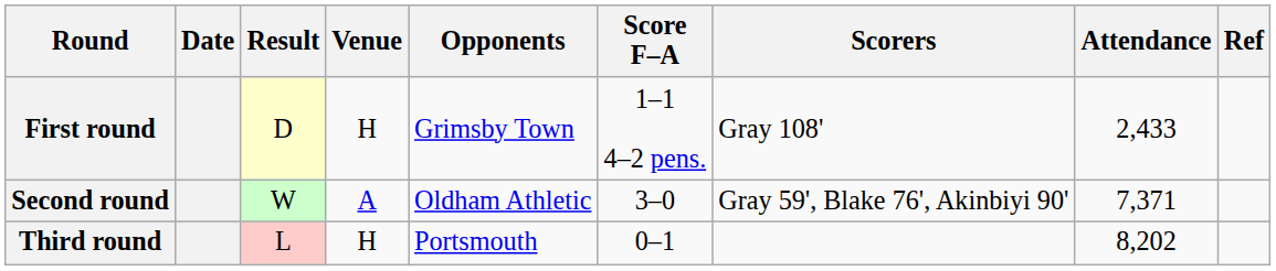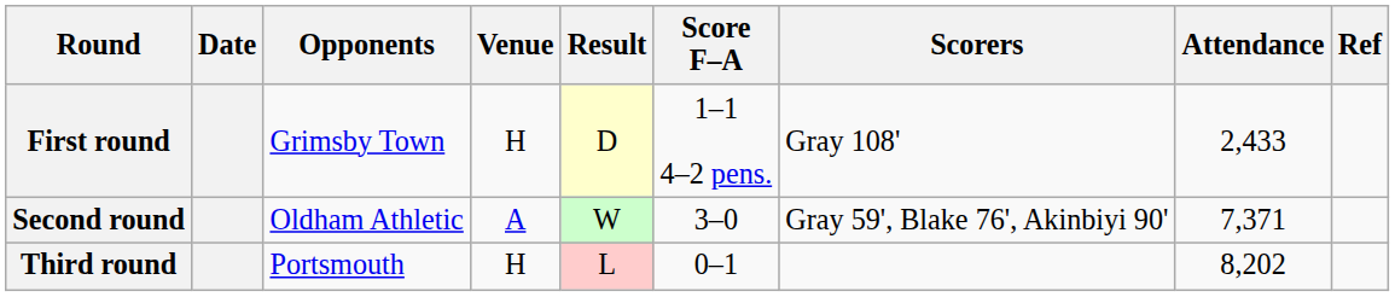 <table class="wikitable plainrowheaders sortable" style="text-align:center">
 <tr>
 <th scope="col">Round</th>
 <th scope="col">Date</th>
+<th scope="col">Opponents</th>
+<th scope="col">Venue</th>
 <th scope="col">Result</th>
-<th scope="col">Venue</th>
-<th scope="col">Opponents</th>
 <th scope="col">Score<br>F–A</th>
 <th scope="col" class="unsortable">Scorers</th>
 <th scope="col">Attendance</th>
 <th scope="col" class="unsortable">Ref</th>
 </tr>
 <tr>
 <th scope="row">First round</th>
 <th scope="row"></th>
+<td align="left"><a href='#'>Grimsby Town</a></td>
+<td>H</td>
 <td style="background-color:#FFFFCC">D</td>
-<td>H</td>
-<td align="left"><a href='#'>Grimsby Town</a></td>
 <td>1–1<br> <br>4–2 <a href='#'>pens.</a></td>
 <td align="left">Gray 108'</td>
 <td>2,433</td>
 <td></td>
 </tr>
 <tr>
 <th scope="row">Second round</th>
 <th scope="row"></th>
+<td align="left"><a href='#'>Oldham Athletic</a></td>
+<td><a href='#'>A</a></td>
 <td style="background-color:#CCFFCC">W</td>
-<td><a href='#'>A</a></td>
-<td align="left"><a href='#'>Oldham Athletic</a></td>
 <td>3–0</td>
 <td align="left">Gray 59', Blake 76', Akinbiyi 90'</td>
 <td>7,371</td>
 <td></td>
 </tr>
 <tr>
 <th scope="row">Third round</th>
 <th scope="row"></th>
+<td align="left"><a href='#'>Portsmouth</a></td>
+<td>H</td>
 <td style="background-color:#FFCCCC">L</td>
-<td>H</td>
-<td align="left"><a href='#'>Portsmouth</a></td>
 <td>0–1</td>
 <td align="left"></td>
 <td>8,202</td>
 <td></td>
 </tr>
 </table>
